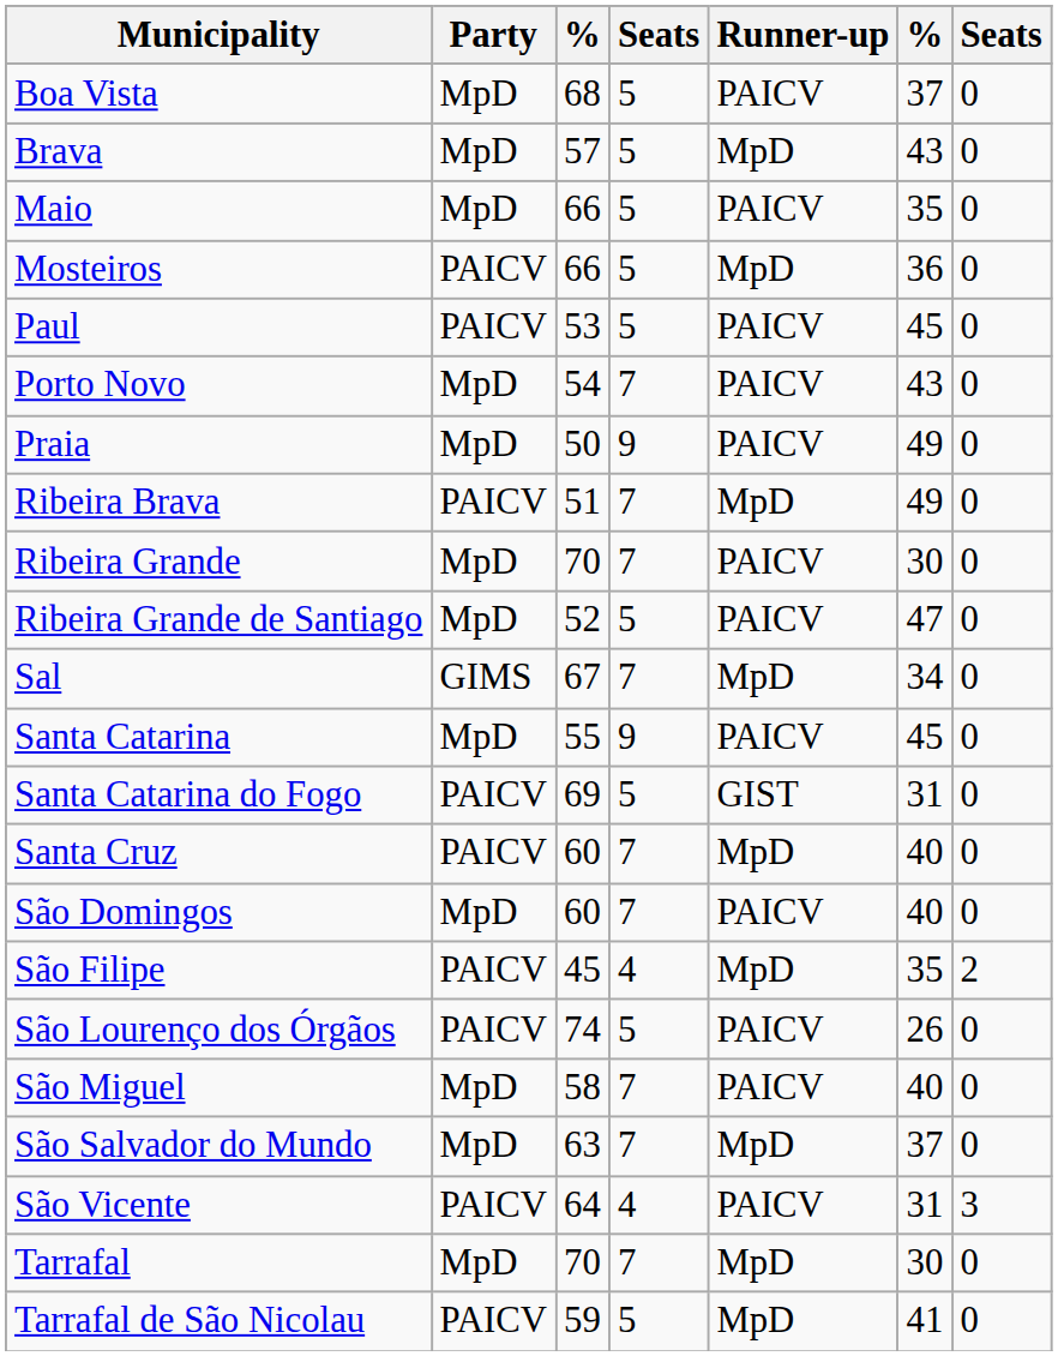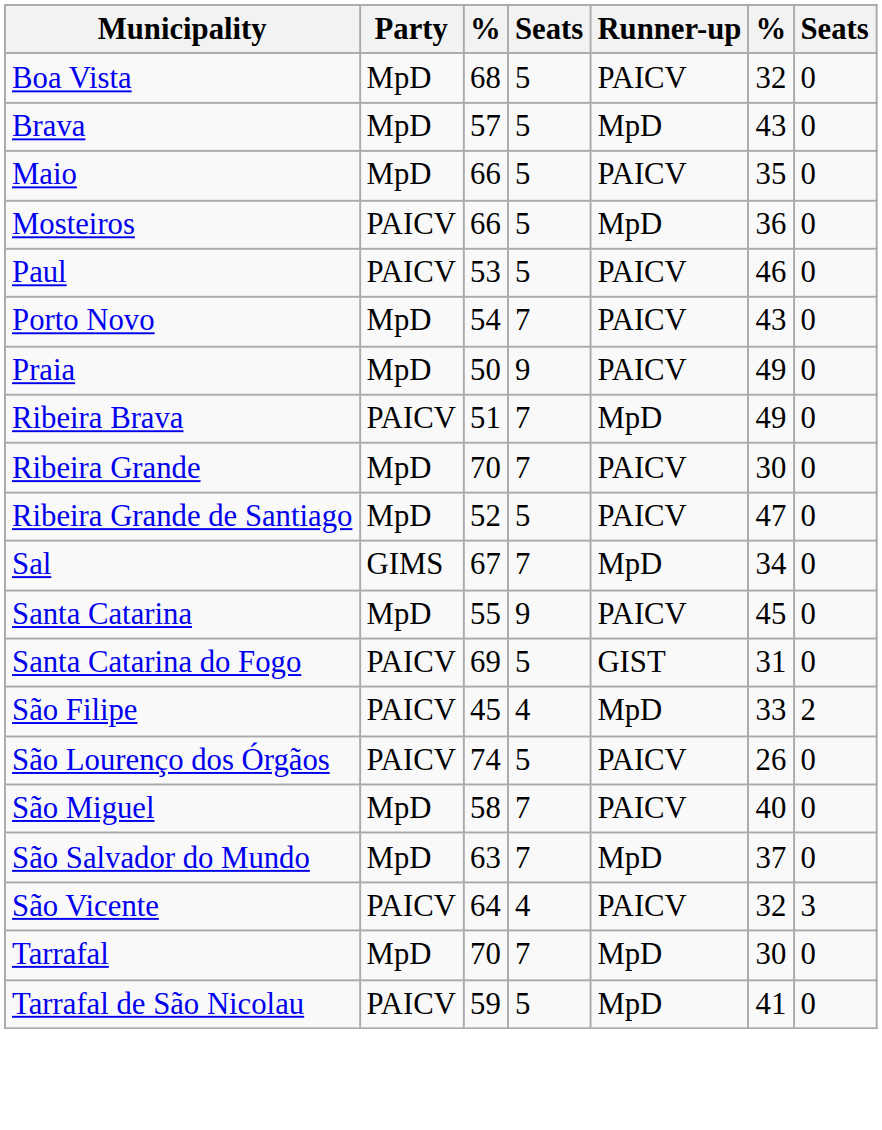 <table class="wikitable sortable">
 <tr>
 <th>Municipality</th>
 <th>Party</th>
 <th>%</th>
 <th>Seats</th>
 <th>Runner-up</th>
 <th>%</th>
 <th>Seats</th>
 </tr>
 <tr>
 <td><a href='#'>Boa Vista</a></td>
 <td>MpD</td>
 <td>68</td>
 <td>5</td>
 <td>PAICV</td>
-<td>37</td>
+<td>32</td>
 <td>0</td>
 </tr>
 <tr>
 <td><a href='#'>Brava</a></td>
 <td>MpD</td>
 <td>57</td>
 <td>5</td>
 <td>MpD</td>
 <td>43</td>
 <td>0</td>
 </tr>
 <tr>
 <td><a href='#'>Maio</a></td>
 <td>MpD</td>
 <td>66</td>
 <td>5</td>
 <td>PAICV</td>
 <td>35</td>
 <td>0</td>
 </tr>
 <tr>
 <td><a href='#'>Mosteiros</a></td>
 <td>PAICV</td>
 <td>66</td>
 <td>5</td>
 <td>MpD</td>
 <td>36</td>
 <td>0</td>
 </tr>
 <tr>
 <td><a href='#'>Paul</a></td>
 <td>PAICV</td>
 <td>53</td>
 <td>5</td>
 <td>PAICV</td>
-<td>45</td>
+<td>46</td>
 <td>0</td>
 </tr>
 <tr>
 <td><a href='#'>Porto Novo</a></td>
 <td>MpD</td>
 <td>54</td>
 <td>7</td>
 <td>PAICV</td>
 <td>43</td>
 <td>0</td>
 </tr>
 <tr>
 <td><a href='#'>Praia</a></td>
 <td>MpD</td>
 <td>50</td>
 <td>9</td>
 <td>PAICV</td>
 <td>49</td>
 <td>0</td>
 </tr>
 <tr>
 <td><a href='#'>Ribeira Brava</a></td>
 <td>PAICV</td>
 <td>51</td>
 <td>7</td>
 <td>MpD</td>
 <td>49</td>
 <td>0</td>
 </tr>
 <tr>
 <td><a href='#'>Ribeira Grande</a></td>
 <td>MpD</td>
 <td>70</td>
 <td>7</td>
 <td>PAICV</td>
 <td>30</td>
 <td>0</td>
 </tr>
 <tr>
 <td><a href='#'>Ribeira Grande de Santiago</a></td>
 <td>MpD</td>
 <td>52</td>
 <td>5</td>
 <td>PAICV</td>
 <td>47</td>
 <td>0</td>
 </tr>
 <tr>
 <td><a href='#'>Sal</a></td>
 <td>GIMS</td>
 <td>67</td>
 <td>7</td>
 <td>MpD</td>
 <td>34</td>
 <td>0</td>
 </tr>
 <tr>
 <td><a href='#'>Santa Catarina</a></td>
 <td>MpD</td>
 <td>55</td>
 <td>9</td>
 <td>PAICV</td>
 <td>45</td>
 <td>0</td>
 </tr>
 <tr>
 <td><a href='#'>Santa Catarina do Fogo</a></td>
 <td>PAICV</td>
 <td>69</td>
 <td>5</td>
 <td>GIST</td>
 <td>31</td>
 <td>0</td>
 </tr>
 <tr>
-<td><a href='#'>Santa Cruz</a></td>
-<td>PAICV</td>
-<td>60</td>
-<td>7</td>
-<td>MpD</td>
-<td>40</td>
-<td>0</td>
-</tr>
-<tr>
-<td><a href='#'>São Domingos</a></td>
-<td>MpD</td>
-<td>60</td>
-<td>7</td>
-<td>PAICV</td>
-<td>40</td>
-<td>0</td>
-</tr>
-<tr>
 <td><a href='#'>São Filipe</a></td>
 <td>PAICV</td>
 <td>45</td>
 <td>4</td>
 <td>MpD</td>
-<td>35</td>
+<td>33</td>
 <td>2</td>
 </tr>
 <tr>
 <td><a href='#'>São Lourenço dos Órgãos</a></td>
 <td>PAICV</td>
 <td>74</td>
 <td>5</td>
 <td>PAICV</td>
 <td>26</td>
 <td>0</td>
 </tr>
 <tr>
 <td><a href='#'>São Miguel</a></td>
 <td>MpD</td>
 <td>58</td>
 <td>7</td>
 <td>PAICV</td>
 <td>40</td>
 <td>0</td>
 </tr>
 <tr>
 <td><a href='#'>São Salvador do Mundo</a></td>
 <td>MpD</td>
 <td>63</td>
 <td>7</td>
 <td>MpD</td>
 <td>37</td>
 <td>0</td>
 </tr>
 <tr>
 <td><a href='#'>São Vicente</a></td>
 <td>PAICV</td>
 <td>64</td>
 <td>4</td>
 <td>PAICV</td>
-<td>31</td>
+<td>32</td>
 <td>3</td>
 </tr>
 <tr>
 <td><a href='#'>Tarrafal</a></td>
 <td>MpD</td>
 <td>70</td>
 <td>7</td>
 <td>MpD</td>
 <td>30</td>
 <td>0</td>
 </tr>
 <tr>
 <td><a href='#'>Tarrafal de São Nicolau</a></td>
 <td>PAICV</td>
 <td>59</td>
 <td>5</td>
 <td>MpD</td>
 <td>41</td>
 <td>0</td>
 </tr>
 </table>
